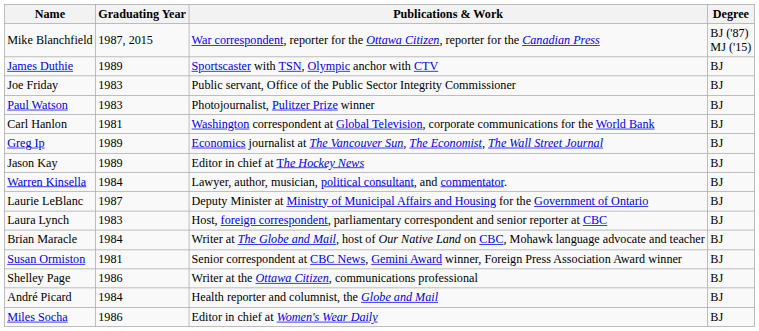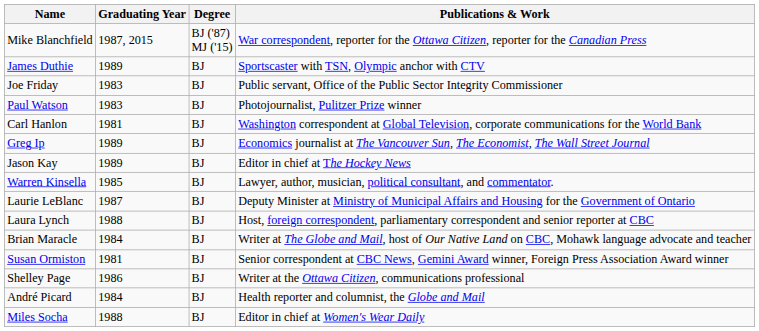 <table class="wikitable">
 <tr>
 <th>Name</th>
 <th>Graduating Year</th>
+<th>Degree</th>
 <th>Publications & Work</th>
-<th>Degree</th>
 </tr>
 <tr>
 <td>Mike Blanchfield</td>
 <td>1987, 2015</td>
+<td>BJ ('87)<br>MJ ('15)</td>
 <td><a href='#'>War correspondent</a>, reporter for the <em><a href='#'>Ottawa Citizen</a></em>, reporter for the <em><a href='#'>Canadian Press</a></em></td>
-<td>BJ ('87)<br>MJ ('15)</td>
 </tr>
 <tr>
 <td><a href='#'>James Duthie</a></td>
 <td>1989</td>
+<td>BJ</td>
 <td><a href='#'>Sportscaster</a> with <a href='#'>TSN</a>, <a href='#'>Olympic</a> anchor with <a href='#'>CTV</a></td>
-<td>BJ</td>
 </tr>
 <tr>
 <td>Joe Friday</td>
 <td>1983</td>
+<td>BJ</td>
 <td>Public servant, Office of the Public Sector Integrity Commissioner</td>
-<td>BJ</td>
 </tr>
 <tr>
 <td><a href='#'>Paul Watson</a></td>
 <td>1983</td>
+<td>BJ</td>
 <td>Photojournalist, <a href='#'>Pulitzer Prize</a> winner</td>
-<td>BJ</td>
 </tr>
 <tr>
 <td>Carl Hanlon</td>
 <td>1981</td>
+<td>BJ</td>
 <td><a href='#'>Washington</a> correspondent at <a href='#'>Global Television</a>, corporate communications for the <a href='#'>World Bank</a></td>
-<td>BJ</td>
 </tr>
 <tr>
 <td><a href='#'>Greg Ip</a></td>
 <td>1989</td>
+<td>BJ</td>
 <td><a href='#'>Economics</a> journalist at <em><a href='#'>The Vancouver Sun</a>, <a href='#'>The Economist</a>, <a href='#'>The Wall Street Journal</a></em></td>
-<td>BJ</td>
 </tr>
 <tr>
 <td>Jason Kay</td>
 <td>1989</td>
+<td>BJ</td>
 <td>Editor in chief at <a href='#'>T<em>he Hockey News</em></a></td>
-<td>BJ</td>
 </tr>
 <tr>
 <td><a href='#'>Warren Kinsella</a></td>
-<td>1984</td>
+<td>1985</td>
+<td>BJ</td>
 <td>Lawyer, author, musician, <a href='#'>political consultant</a>, and <a href='#'>commentator</a>.</td>
-<td>BJ</td>
 </tr>
 <tr>
 <td>Laurie  LeBlanc</td>
 <td>1987</td>
+<td>BJ</td>
 <td>Deputy Minister at <a href='#'>Ministry of Municipal Affairs and Housing</a> for the <a href='#'>Government of Ontario</a></td>
-<td>BJ</td>
 </tr>
 <tr>
 <td>Laura Lynch</td>
-<td>1983</td>
+<td>1988</td>
+<td>BJ</td>
 <td>Host, <a href='#'>foreign correspondent</a>, parliamentary correspondent and senior reporter at <a href='#'>CBC</a></td>
-<td>BJ</td>
 </tr>
 <tr>
 <td>Brian Maracle</td>
 <td>1984</td>
+<td>BJ</td>
 <td>Writer at <em><a href='#'>The Globe and Mail</a></em>, host of <em>Our Native Land</em> on <a href='#'>CBC</a>, Mohawk language advocate and teacher</td>
-<td>BJ</td>
 </tr>
 <tr>
 <td><a href='#'>Susan Ormiston</a></td>
 <td>1981</td>
+<td>BJ</td>
 <td>Senior correspondent at <a href='#'>CBC News</a>, <a href='#'>Gemini Award</a> winner, Foreign Press Association Award winner</td>
-<td>BJ</td>
 </tr>
 <tr>
 <td>Shelley Page</td>
 <td>1986</td>
+<td>BJ</td>
 <td>Writer at the <em><a href='#'>Ottawa Citizen</a></em>, communications professional</td>
-<td>BJ</td>
 </tr>
 <tr>
 <td>André Picard</td>
 <td>1984</td>
+<td>BJ</td>
 <td>Health reporter and columnist, the <em><a href='#'>Globe and Mail</a></em></td>
-<td>BJ</td>
 </tr>
 <tr>
 <td><a href='#'>Miles Socha</a></td>
-<td>1986</td>
+<td>1988</td>
+<td>BJ</td>
 <td>Editor in chief at <em><a href='#'>Women's Wear Daily</a></em></td>
-<td>BJ</td>
 </tr>
 </table>
